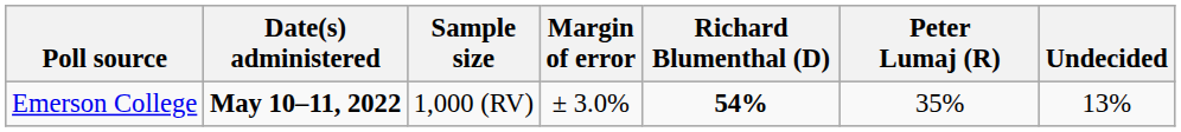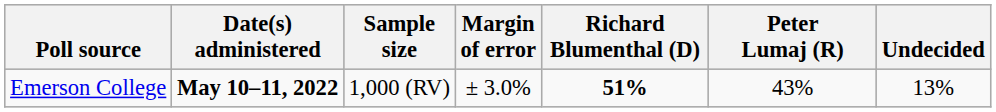 <table class="wikitable" style="font-size:90%;text-align:center;">
 <tr valign=bottom>
 <th>Poll source</th>
 <th>Date(s)<br>administered</th>
 <th>Sample<br>size</th>
 <th>Margin<br>of error</th>
 <th style="width:100px;">Richard<br>Blumenthal (D)</th>
 <th style="width:100px;">Peter<br>Lumaj (R)</th>
 <th>Undecided</th>
 </tr>
 <tr>
 <td style="text-align:left;"><a href='#'>Emerson College</a></td>
 <td><strong>May 10–11, 2022</strong></td>
 <td>1,000 (RV)</td>
 <td>± 3.0%</td>
-<td><strong>54%</strong></td>
-<td>35%</td>
+<td><strong>51%</strong></td>
+<td>43%</td>
 <td>13%</td>
 </tr>
 </table>
